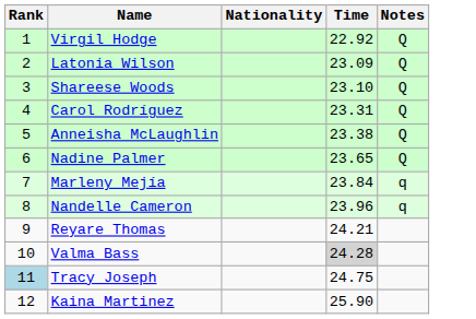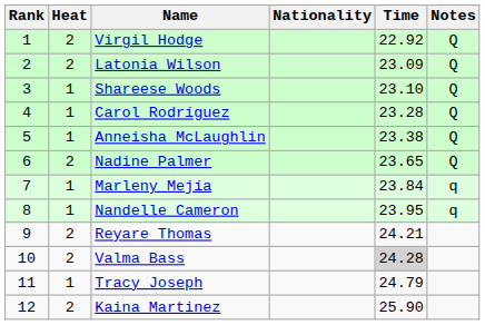 <table class="wikitable sortable" style="text-align:center; font-size:95%">
 <tr>
 <th>Rank</th>
+<th>Heat</th>
 <th>Name</th>
 <th>Nationality</th>
 <th>Time</th>
 <th>Notes</th>
 </tr>
 <tr bgcolor=ccffcc>
 <td>1</td>
+<td>2</td>
 <td align=left><a href='#'>Virgil Hodge</a></td>
 <td align=left></td>
 <td>22.92</td>
 <td>Q</td>
 </tr>
 <tr bgcolor=ccffcc>
+<td>2</td>
 <td>2</td>
 <td align=left><a href='#'>Latonia Wilson</a></td>
 <td align=left></td>
 <td>23.09</td>
 <td>Q</td>
 </tr>
 <tr bgcolor=ccffcc>
 <td>3</td>
+<td>1</td>
 <td align=left><a href='#'>Shareese Woods</a></td>
 <td align=left></td>
 <td>23.10</td>
 <td>Q</td>
 </tr>
 <tr bgcolor=ccffcc>
 <td>4</td>
+<td>1</td>
 <td align=left><a href='#'>Carol Rodríguez</a></td>
 <td align=left></td>
-<td>23.31</td>
+<td>23.28</td>
 <td>Q</td>
 </tr>
 <tr bgcolor=ccffcc>
 <td>5</td>
+<td>1</td>
 <td align=left><a href='#'>Anneisha McLaughlin</a></td>
 <td align=left></td>
 <td>23.38</td>
 <td>Q</td>
 </tr>
 <tr bgcolor=ccffcc>
 <td>6</td>
+<td>2</td>
 <td align=left><a href='#'>Nadine Palmer</a></td>
 <td align=left></td>
 <td>23.65</td>
 <td>Q</td>
 </tr>
 <tr bgcolor=ddffdd>
 <td>7</td>
+<td>1</td>
 <td align=left><a href='#'>Marleny Mejía</a></td>
 <td align=left></td>
 <td>23.84</td>
 <td>q</td>
 </tr>
 <tr bgcolor=ddffdd>
 <td>8</td>
+<td>1</td>
 <td align=left><a href='#'>Nandelle Cameron</a></td>
 <td align=left></td>
-<td>23.96</td>
+<td>23.95</td>
 <td>q</td>
 </tr>
 <tr>
 <td>9</td>
+<td>2</td>
 <td align=left><a href='#'>Reyare Thomas</a></td>
 <td align=left></td>
 <td>24.21</td>
 <td></td>
 </tr>
 <tr>
 <td>10</td>
+<td>2</td>
 <td align=left><a href='#'>Valma Bass</a></td>
 <td align=left></td>
 <td style="background: lightgrey;">24.28</td>
 <td></td>
 </tr>
 <tr>
-<td style="background: lightblue;">11</td>
+<td>11</td>
+<td>1</td>
 <td align=left><a href='#'>Tracy Joseph</a></td>
 <td align=left></td>
-<td>24.75</td>
+<td>24.79</td>
 <td></td>
 </tr>
 <tr>
 <td>12</td>
+<td>2</td>
 <td align=left><a href='#'>Kaina Martinez</a></td>
 <td align=left></td>
 <td>25.90</td>
 <td></td>
 </tr>
 </table>
